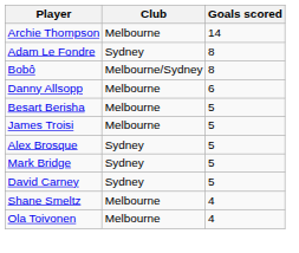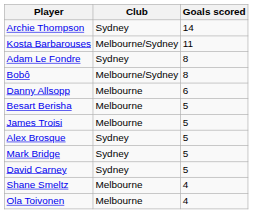 <table class="wikitable">
 <tr>
 <th>Player</th>
 <th>Club</th>
 <th>Goals scored</th>
 </tr>
 <tr>
 <td> <a href='#'>Archie Thompson</a></td>
-<td>Melbourne</td>
+<td>Sydney</td>
 <td>14</td>
+</tr>
+<tr>
+<td> <a href='#'>Kosta Barbarouses</a></td>
+<td>Melbourne/Sydney</td>
+<td>11</td>
 </tr>
 <tr>
 <td> <a href='#'>Adam Le Fondre</a></td>
 <td>Sydney</td>
 <td>8</td>
 </tr>
 <tr>
 <td> <a href='#'>Bobô</a></td>
 <td>Melbourne/Sydney</td>
 <td>8</td>
 </tr>
 <tr>
 <td> <a href='#'>Danny Allsopp</a></td>
 <td>Melbourne</td>
 <td>6</td>
 </tr>
 <tr>
 <td> <a href='#'>Besart Berisha</a></td>
 <td>Melbourne</td>
 <td>5</td>
 </tr>
 <tr>
 <td> <a href='#'>James Troisi</a></td>
 <td>Melbourne</td>
 <td>5</td>
 </tr>
 <tr>
 <td> <a href='#'>Alex Brosque</a></td>
 <td>Sydney</td>
 <td>5</td>
 </tr>
 <tr>
 <td> <a href='#'>Mark Bridge</a></td>
 <td>Sydney</td>
 <td>5</td>
 </tr>
 <tr>
 <td> <a href='#'>David Carney</a></td>
 <td>Sydney</td>
 <td>5</td>
 </tr>
 <tr>
 <td> <a href='#'>Shane Smeltz</a></td>
 <td>Melbourne</td>
 <td>4</td>
 </tr>
 <tr>
 <td> <a href='#'>Ola Toivonen</a></td>
 <td>Melbourne</td>
 <td>4</td>
 </tr>
 </table>
